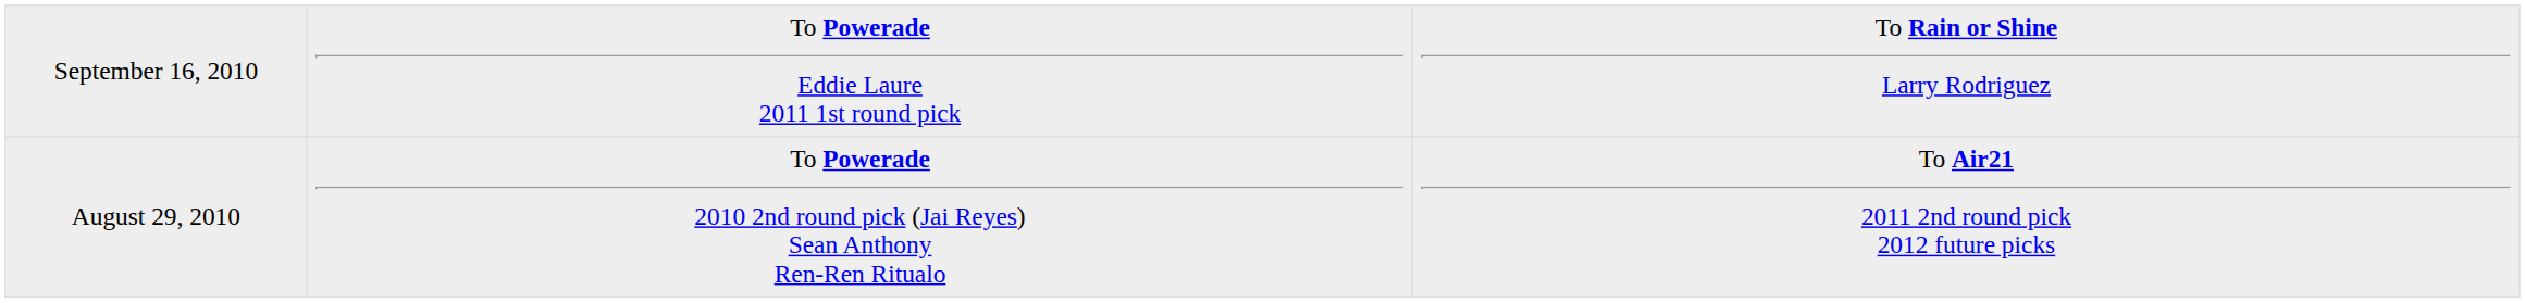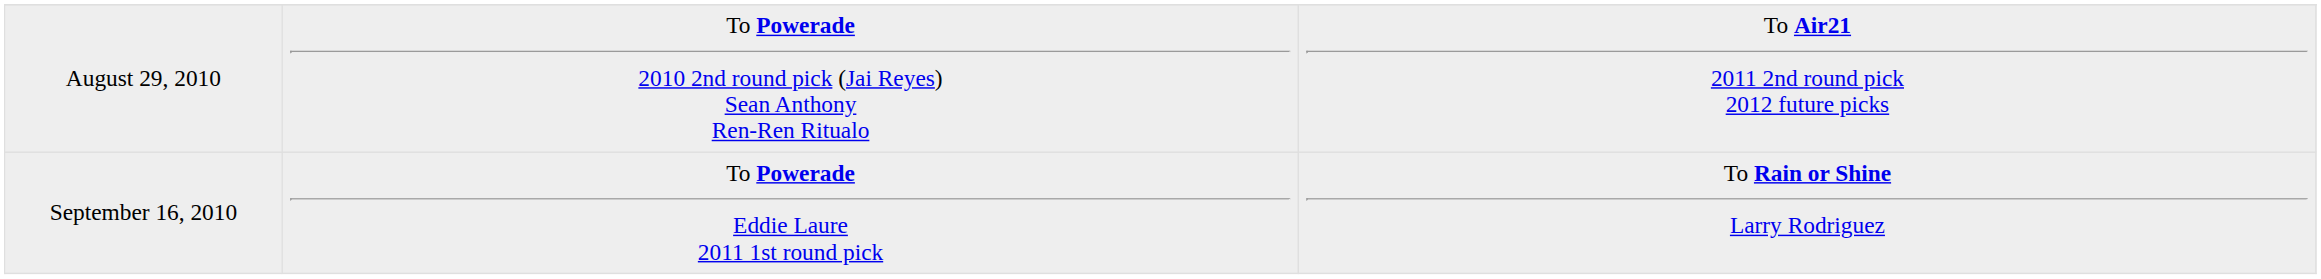 <table border=1 style="border-collapse:collapse; text-align: center; width: 100%" bordercolor="#DFDFDF"  cellpadding="5">
 <tr>
+</tr>
+<tr bgcolor="eeeeee">
+<td style="width:12%">August 29, 2010</td>
+<td style="width:44%" valign="top">To <strong><a href='#'>Powerade</a></strong><hr><a href='#'>2010 2nd round pick</a> (<a href='#'>Jai Reyes</a>)<br><a href='#'>Sean Anthony</a><br><a href='#'>Ren-Ren Ritualo</a></td>
+<td style="width:44%" valign="top">To <strong><a href='#'>Air21</a></strong><hr><a href='#'>2011 2nd round pick</a><br><a href='#'>2012 future picks</a></td>
 </tr>
 <tr bgcolor="eeeeee">
 <td style="width:12%">September 16, 2010</td>
 <td style="width:44%" valign="top">To <strong><a href='#'>Powerade</a></strong><hr><a href='#'>Eddie Laure</a><br><a href='#'>2011 1st round pick</a></td>
 <td style="width:44%" valign="top">To <strong><a href='#'>Rain or Shine</a></strong><hr><a href='#'>Larry Rodriguez</a></td>
 </tr>
-<tr bgcolor="eeeeee">
-<td style="width:12%">August 29, 2010</td>
-<td style="width:44%" valign="top">To <strong><a href='#'>Powerade</a></strong><hr><a href='#'>2010 2nd round pick</a> (<a href='#'>Jai Reyes</a>)<br><a href='#'>Sean Anthony</a><br><a href='#'>Ren-Ren Ritualo</a></td>
-<td style="width:44%" valign="top">To <strong><a href='#'>Air21</a></strong><hr><a href='#'>2011 2nd round pick</a><br><a href='#'>2012 future picks</a></td>
-</tr>
 </table>
